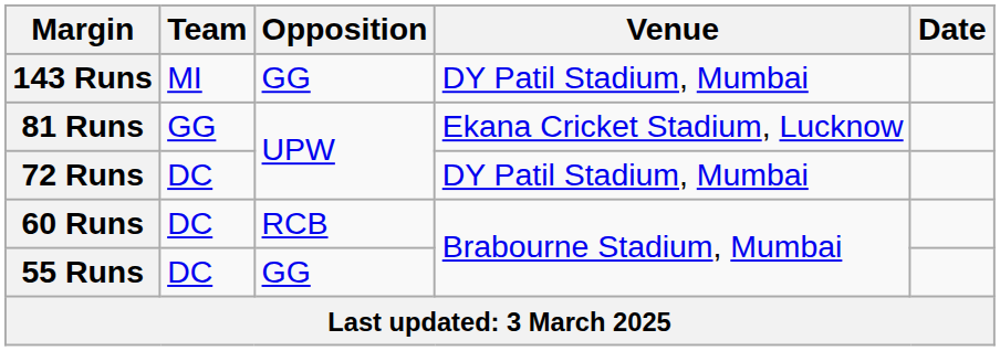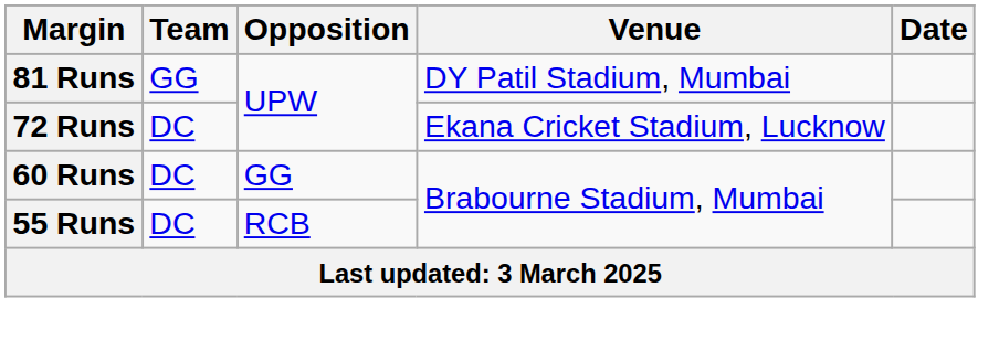 <table class="wikitable sortable" style="text-align:left;font-size:93%;">
 <tr>
 <th>Margin</th>
 <th>Team</th>
 <th>Opposition</th>
 <th>Venue</th>
 <th>Date</th>
 </tr>
 <tr>
-<th>143 Runs</th>
-<td><a href='#'>MI</a></td>
-<td><a href='#'>GG</a></td>
-<td><a href='#'>DY Patil Stadium</a>, <a href='#'>Mumbai</a></td>
-<td></td>
-</tr>
-<tr>
 <th>81 Runs</th>
 <td><a href='#'>GG</a></td>
 <td rowspan=2><a href='#'>UPW</a></td>
-<td><a href='#'>Ekana Cricket Stadium</a>, <a href='#'>Lucknow</a></td>
+<td><a href='#'>DY Patil Stadium</a>, <a href='#'>Mumbai</a></td>
 <td></td>
 </tr>
 <tr>
 <th>72 Runs</th>
 <td><a href='#'>DC</a></td>
-<td><a href='#'>DY Patil Stadium</a>, <a href='#'>Mumbai</a></td>
+<td><a href='#'>Ekana Cricket Stadium</a>, <a href='#'>Lucknow</a></td>
 <td></td>
 </tr>
 <tr>
 <th>60 Runs</th>
 <td><a href='#'>DC</a></td>
-<td><a href='#'>RCB</a></td>
+<td><a href='#'>GG</a></td>
 <td rowspan=2><a href='#'>Brabourne Stadium</a>, <a href='#'>Mumbai</a></td>
 <td></td>
 </tr>
 <tr>
 <th>55 Runs</th>
 <td><a href='#'>DC</a></td>
-<td><a href='#'>GG</a></td>
+<td><a href='#'>RCB</a></td>
 <td></td>
 </tr>
 <tr class="sortbottom">
 <th colspan="5"><small>Last updated: 3 March 2025</small></th>
 </tr>
 </table>
